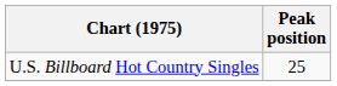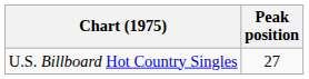 <table class="wikitable">
 <tr>
 <th>Chart (1975)</th>
 <th>Peak<br>position</th>
 </tr>
 <tr>
 <td>U.S. <em>Billboard</em> <a href='#'>Hot Country Singles</a></td>
-<td align="center">25</td>
+<td align="center">27</td>
 </tr>
 <tr>
 </tr>
 </table>
